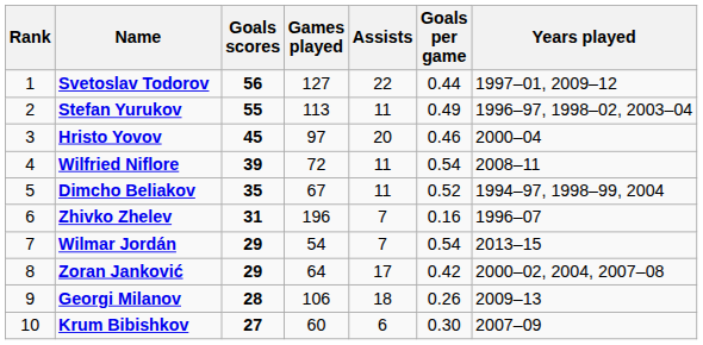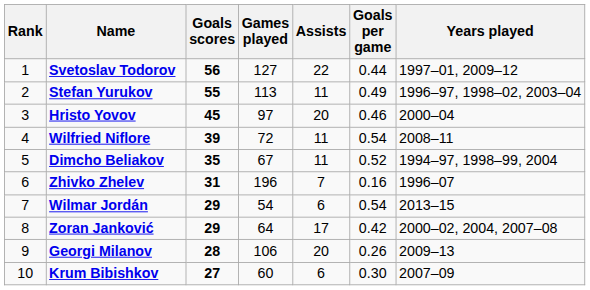 <table class="wikitable" style="text-align:center;">
 <tr>
 <th width=20>Rank</th>
 <th width=150>Name</th>
 <th width=30>Goals scores</th>
 <th width=30>Games played</th>
 <th width=30>Assists</th>
 <th width=40>Goals per game</th>
 <th>Years played</th>
 </tr>
 <tr>
 <td>1</td>
 <td style="text-align:left"> <strong><a href='#'>Svetoslav Todorov</a></strong></td>
 <td><strong>56</strong></td>
 <td>127</td>
 <td>22</td>
 <td>0.44</td>
 <td style="text-align:left">1997–01, 2009–12</td>
 </tr>
 <tr>
 <td>2</td>
 <td style="text-align:left"> <strong><a href='#'>Stefan Yurukov</a></strong></td>
 <td><strong>55</strong></td>
 <td>113</td>
 <td>11</td>
 <td>0.49</td>
 <td style="text-align:left">1996–97, 1998–02, 2003–04</td>
 </tr>
 <tr>
 <td>3</td>
 <td style="text-align:left"> <strong><a href='#'>Hristo Yovov</a></strong></td>
 <td><strong>45</strong></td>
 <td>97</td>
 <td>20</td>
 <td>0.46</td>
 <td style="text-align:left">2000–04</td>
 </tr>
 <tr>
 <td>4</td>
 <td style="text-align:left"> <strong><a href='#'>Wilfried Niflore</a></strong></td>
 <td><strong>39</strong></td>
 <td>72</td>
 <td>11</td>
 <td>0.54</td>
 <td style="text-align:left">2008–11</td>
 </tr>
 <tr>
 <td>5</td>
 <td style="text-align:left"> <strong><a href='#'>Dimcho Beliakov</a></strong></td>
 <td><strong>35</strong></td>
 <td>67</td>
 <td>11</td>
 <td>0.52</td>
 <td style="text-align:left">1994–97, 1998–99, 2004</td>
 </tr>
 <tr>
 <td>6</td>
 <td style="text-align:left"> <strong><a href='#'>Zhivko Zhelev</a></strong></td>
 <td><strong>31</strong></td>
 <td>196</td>
 <td>7</td>
 <td>0.16</td>
 <td style="text-align:left">1996–07</td>
 </tr>
 <tr>
 <td>7</td>
 <td style="text-align:left"> <strong><a href='#'>Wilmar Jordán</a></strong></td>
 <td><strong>29</strong></td>
 <td>54</td>
-<td>7</td>
+<td>6</td>
 <td>0.54</td>
 <td style="text-align:left">2013–15</td>
 </tr>
 <tr>
 <td>8</td>
 <td style="text-align:left"> <strong><a href='#'>Zoran Janković</a></strong></td>
 <td><strong>29</strong></td>
 <td>64</td>
 <td>17</td>
 <td>0.42</td>
 <td style="text-align:left">2000–02, 2004, 2007–08</td>
 </tr>
 <tr>
 <td>9</td>
 <td style="text-align:left"> <strong><a href='#'>Georgi Milanov</a></strong></td>
 <td><strong>28</strong></td>
 <td>106</td>
-<td>18</td>
+<td>20</td>
 <td>0.26</td>
 <td style="text-align:left">2009–13</td>
 </tr>
 <tr>
 <td>10</td>
 <td style="text-align:left"> <strong><a href='#'>Krum Bibishkov</a></strong></td>
 <td><strong>27</strong></td>
 <td>60</td>
 <td>6</td>
 <td>0.30</td>
 <td style="text-align:left">2007–09</td>
 </tr>
 </table>
